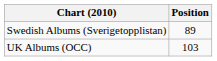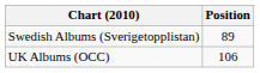 <table class="wikitable sortable">
 <tr>
 <th>Chart (2010)</th>
 <th>Position</th>
 </tr>
 <tr>
 <td>Swedish Albums (Sverigetopplistan)</td>
 <td style="text-align:center;">89</td>
 </tr>
 <tr>
 <td>UK Albums (OCC)</td>
-<td style="text-align:center;">103</td>
+<td style="text-align:center;">106</td>
 </tr>
 </table>
